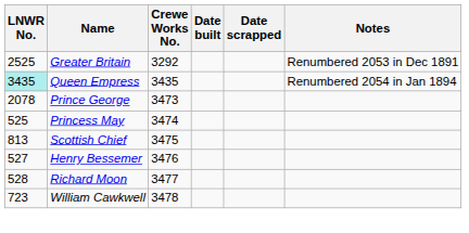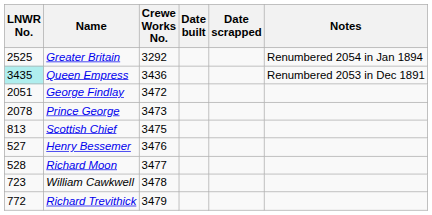 <table class="wikitable sortable collapsible collapsed">
 <tr>
 <th>LNWR<br>No.</th>
 <th>Name</th>
 <th>Crewe<br>Works<br>No.</th>
 <th>Date<br>built</th>
 <th>Date<br>scrapped</th>
 <th>Notes</th>
 </tr>
 <tr>
 <td>2525</td>
 <td><em><a href='#'>Greater Britain</a></em></td>
 <td>3292</td>
 <td></td>
 <td></td>
-<td>Renumbered 2053 in Dec 1891</td>
+<td>Renumbered 2054 in Jan 1894</td>
 </tr>
 <tr>
 <td style="background: paleturquoise;">3435</td>
 <td><em><a href='#'>Queen Empress</a></em></td>
-<td>3435</td>
+<td>3436</td>
 <td></td>
 <td></td>
-<td>Renumbered 2054 in Jan 1894</td>
+<td>Renumbered 2053 in Dec 1891</td>
+</tr>
+<tr>
+<td>2051</td>
+<td><em><a href='#'>George Findlay</a></em></td>
+<td>3472</td>
+<td></td>
+<td></td>
+<td></td>
 </tr>
 <tr>
 <td>2078</td>
 <td><em><a href='#'>Prince George</a></em></td>
 <td>3473</td>
-<td></td>
-<td></td>
-<td></td>
-</tr>
-<tr>
-<td>525</td>
-<td><em><a href='#'>Princess May</a></em></td>
-<td>3474</td>
 <td></td>
 <td></td>
 <td></td>
 </tr>
 <tr>
 <td>813</td>
 <td><em><a href='#'>Scottish Chief</a></em></td>
 <td>3475</td>
 <td></td>
 <td></td>
 <td></td>
 </tr>
 <tr>
 <td>527</td>
 <td><em><a href='#'>Henry Bessemer</a></em></td>
 <td>3476</td>
 <td></td>
 <td></td>
 <td></td>
 </tr>
 <tr>
 <td>528</td>
 <td><em><a href='#'>Richard Moon</a></em></td>
 <td>3477</td>
 <td></td>
 <td></td>
 <td></td>
 </tr>
 <tr>
 <td>723</td>
 <td><em>William Cawkwell</em></td>
 <td>3478</td>
 <td></td>
 <td></td>
 <td></td>
 </tr>
+<tr>
+<td>772</td>
+<td><em><a href='#'>Richard Trevithick</a></em></td>
+<td>3479</td>
+<td></td>
+<td></td>
+<td></td>
+</tr>
 </table>
